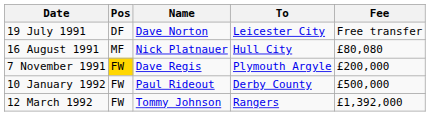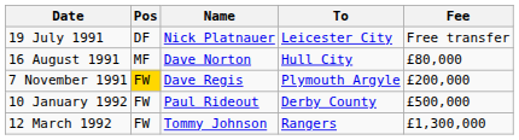 <table class="wikitable">
 <tr>
 <th>Date</th>
 <th>Pos</th>
 <th>Name</th>
 <th>To</th>
 <th>Fee</th>
 </tr>
 <tr>
 <td>19 July 1991</td>
 <td>DF</td>
-<td><a href='#'>Dave Norton</a></td>
+<td><a href='#'>Nick Platnauer</a></td>
 <td><a href='#'>Leicester City</a></td>
 <td>Free transfer</td>
 </tr>
 <tr>
 <td>16 August 1991</td>
 <td>MF</td>
-<td><a href='#'>Nick Platnauer</a></td>
+<td><a href='#'>Dave Norton</a></td>
 <td><a href='#'>Hull City</a></td>
-<td>£80,080</td>
+<td>£80,000</td>
 </tr>
 <tr>
 <td>7 November 1991</td>
 <td style="background: gold;">FW</td>
 <td><a href='#'>Dave Regis</a></td>
 <td><a href='#'>Plymouth Argyle</a></td>
 <td>£200,000</td>
 </tr>
 <tr>
 <td>10 January 1992</td>
 <td>FW</td>
 <td><a href='#'>Paul Rideout</a></td>
 <td><a href='#'>Derby County</a></td>
 <td>£500,000</td>
 </tr>
 <tr>
 <td>12 March 1992</td>
 <td>FW</td>
 <td><a href='#'>Tommy Johnson</a></td>
 <td><a href='#'>Rangers</a></td>
-<td>£1,392,000</td>
+<td>£1,300,000</td>
 </tr>
 </table>
